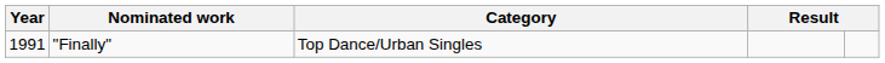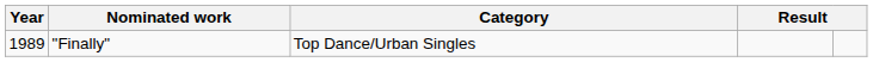 <table class=wikitable>
 <tr>
 <th width=5%>Year</th>
 <th width=28%>Nominated work</th>
 <th width=52%>Category</th>
 <th width=15% colspan=2>Result</th>
 </tr>
 <tr>
-<td>1991</td>
+<td>1989</td>
 <td>"Finally"</td>
 <td>Top Dance/Urban Singles</td>
 <td></td>
 <td width=4% align=center></td>
 </tr>
 </table>
